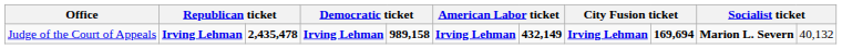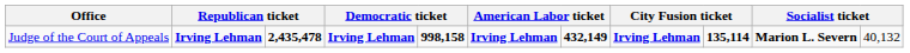 <table class=wikitable>
 <tr bgcolor=lightgrey>
 <th>Office</th>
 <th colspan="2" ><a href='#'>Republican</a> ticket</th>
 <th colspan="2" ><a href='#'>Democratic</a> ticket</th>
 <th colspan="2" ><a href='#'>American Labor</a> ticket</th>
 <th colspan="2" >City Fusion ticket</th>
 <th colspan="2" ><a href='#'>Socialist</a> ticket</th>
 </tr>
 <tr>
 <td><a href='#'>Judge of the Court of Appeals</a></td>
 <td><strong><a href='#'>Irving Lehman</a></strong></td>
 <td align="right"><strong>2,435,478</strong></td>
 <td><strong><a href='#'>Irving Lehman</a></strong></td>
-<td align="right"><strong>989,158</strong></td>
+<td align="right"><strong>998,158</strong></td>
 <td><strong><a href='#'>Irving Lehman</a></strong></td>
 <td align="right"><strong>432,149</strong></td>
 <td><strong><a href='#'>Irving Lehman</a></strong></td>
-<td align="right"><strong>169,694</strong></td>
+<td align="right"><strong>135,114</strong></td>
 <td><strong>Marion L. Severn</strong></td>
 <td align="right">40,132</td>
 </tr>
 </table>
